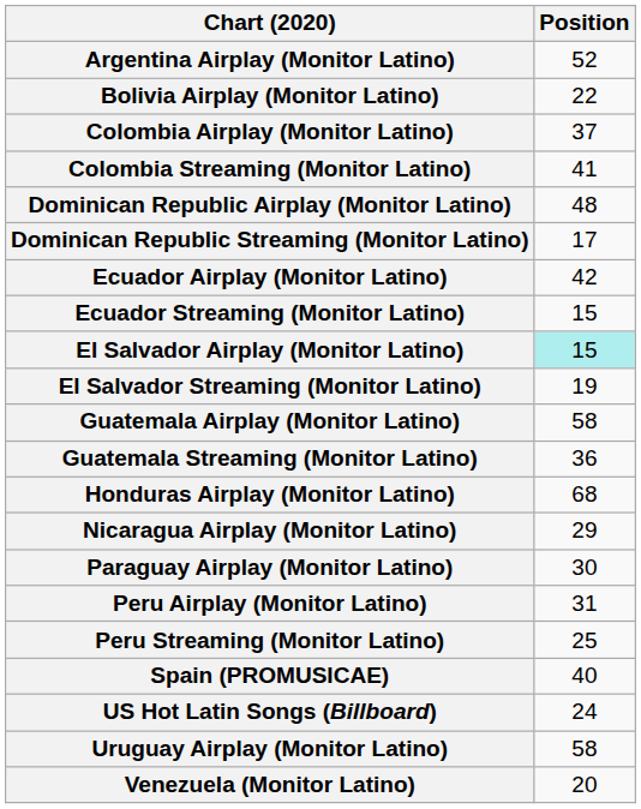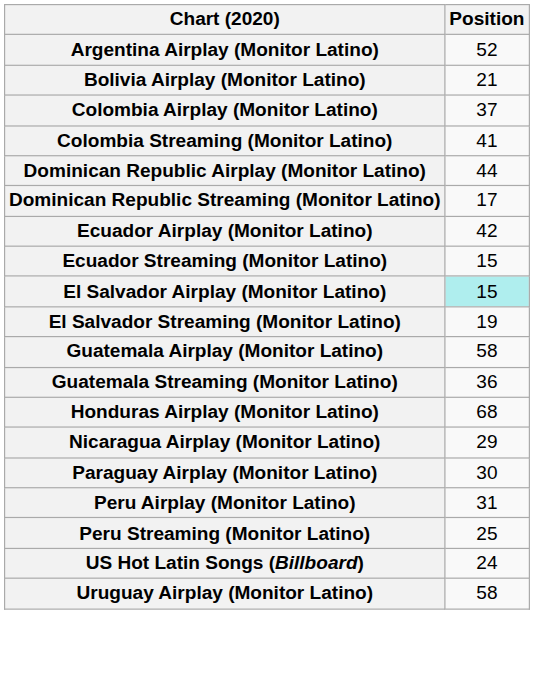 <table class="wikitable plainrowheaders sortable" style="text-align:center">
 <tr>
 <th scope="col">Chart (2020)</th>
 <th scope="col">Position</th>
 </tr>
 <tr>
 <th scope="row">Argentina Airplay (Monitor Latino)</th>
 <td>52</td>
 </tr>
 <tr>
 <th scope="row">Bolivia Airplay (Monitor Latino)</th>
-<td>22</td>
+<td>21</td>
 </tr>
 <tr>
 <th scope="row">Colombia Airplay (Monitor Latino)</th>
 <td>37</td>
 </tr>
 <tr>
 <th scope="row">Colombia Streaming (Monitor Latino)</th>
 <td>41</td>
 </tr>
 <tr>
 <th scope="row">Dominican Republic Airplay (Monitor Latino)</th>
-<td>48</td>
+<td>44</td>
 </tr>
 <tr>
 <th scope="row">Dominican Republic Streaming (Monitor Latino)</th>
 <td>17</td>
 </tr>
 <tr>
 <th scope="row">Ecuador Airplay (Monitor Latino)</th>
 <td>42</td>
 </tr>
 <tr>
 <th scope="row">Ecuador Streaming (Monitor Latino)</th>
 <td>15</td>
 </tr>
 <tr>
 <th scope="row">El Salvador Airplay (Monitor Latino)</th>
 <td style="background: paleturquoise;">15</td>
 </tr>
 <tr>
 <th scope="row">El Salvador Streaming (Monitor Latino)</th>
 <td>19</td>
 </tr>
 <tr>
 <th scope="row">Guatemala Airplay (Monitor Latino)</th>
 <td>58</td>
 </tr>
 <tr>
 <th scope="row">Guatemala Streaming (Monitor Latino)</th>
 <td>36</td>
 </tr>
 <tr>
 <th scope="row">Honduras Airplay (Monitor Latino)</th>
 <td>68</td>
 </tr>
 <tr>
 <th scope="row">Nicaragua Airplay (Monitor Latino)</th>
 <td>29</td>
 </tr>
 <tr>
 <th scope="row">Paraguay Airplay (Monitor Latino)</th>
 <td>30</td>
 </tr>
 <tr>
 <th scope="row">Peru Airplay (Monitor Latino)</th>
 <td>31</td>
 </tr>
 <tr>
 <th scope="row">Peru Streaming (Monitor Latino)</th>
 <td>25</td>
 </tr>
 <tr>
-<th scope="row">Spain (PROMUSICAE)</th>
-<td>40</td>
-</tr>
-<tr>
 <th scope="row">US Hot Latin Songs (<em>Billboard</em>)</th>
 <td>24</td>
 </tr>
 <tr>
 <th scope="row">Uruguay Airplay (Monitor Latino)</th>
 <td>58</td>
 </tr>
-<tr>
-<th scope="row">Venezuela (Monitor Latino)</th>
-<td>20</td>
-</tr>
 </table>
